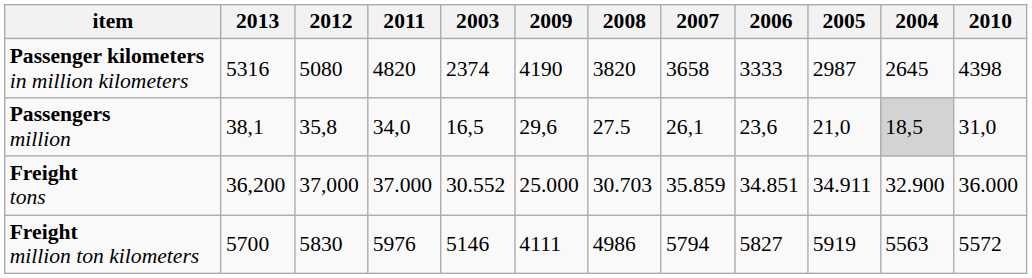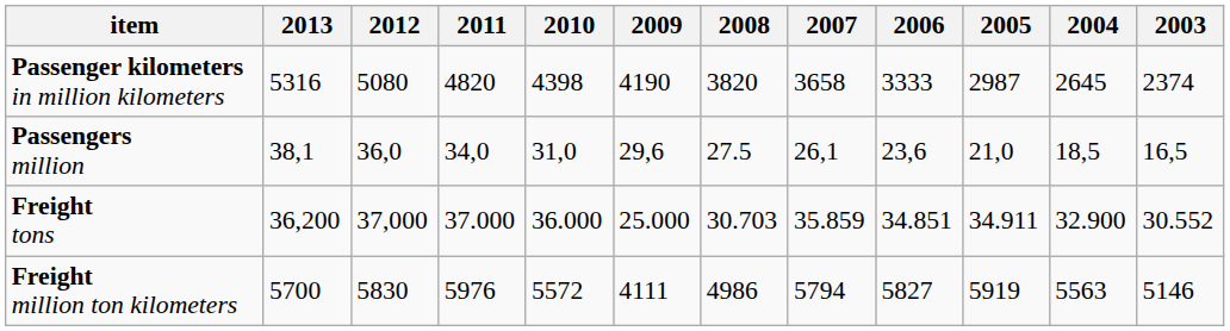 <table class="wikitable" width="60%" ;">
 <tr>
 <th>item</th>
 <th>2013</th>
 <th>2012</th>
 <th>2011</th>
-<th>2003</th>
+<th>2010</th>
 <th>2009</th>
 <th>2008</th>
 <th>2007</th>
 <th>2006</th>
 <th>2005</th>
 <th>2004</th>
-<th>2010</th>
+<th>2003</th>
 </tr>
 <tr>
 <td><strong>Passenger kilometers</strong><br><em>in million kilometers</em></td>
 <td>5316</td>
 <td>5080</td>
 <td>4820</td>
-<td>2374</td>
+<td>4398</td>
 <td>4190</td>
 <td>3820</td>
 <td>3658</td>
 <td>3333</td>
 <td>2987</td>
 <td>2645</td>
-<td>4398</td>
+<td>2374</td>
 </tr>
 <tr>
 <td><strong>Passengers</strong><br><em>million</em></td>
 <td>38,1</td>
-<td>35,8</td>
+<td>36,0</td>
 <td>34,0</td>
-<td>16,5</td>
+<td>31,0</td>
 <td>29,6</td>
 <td>27.5</td>
 <td>26,1</td>
 <td>23,6</td>
 <td>21,0</td>
-<td style="background: lightgrey;">18,5</td>
-<td>31,0</td>
+<td>18,5</td>
+<td>16,5</td>
 </tr>
 <tr>
 <td><strong>Freight</strong> <br><em>tons</em></td>
 <td>36,200</td>
 <td>37,000</td>
 <td>37.000</td>
-<td>30.552</td>
+<td>36.000</td>
 <td>25.000</td>
 <td>30.703</td>
 <td>35.859</td>
 <td>34.851</td>
 <td>34.911</td>
 <td>32.900</td>
-<td>36.000</td>
+<td>30.552</td>
 </tr>
 <tr>
 <td><strong>Freight</strong> <br><em>million ton kilometers</em></td>
 <td>5700</td>
 <td>5830</td>
 <td>5976</td>
-<td>5146</td>
+<td>5572</td>
 <td>4111</td>
 <td>4986</td>
 <td>5794</td>
 <td>5827</td>
 <td>5919</td>
 <td>5563</td>
-<td>5572</td>
+<td>5146</td>
 </tr>
 </table>
